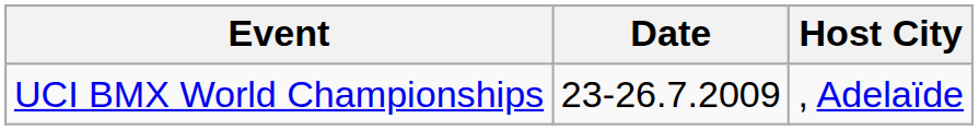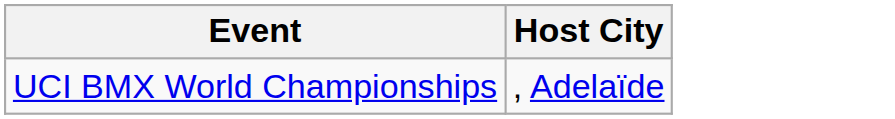 <table class="wikitable">
 <tr>
 <th>Event</th>
-<th>Date</th>
 <th>Host City</th>
 </tr>
 <tr>
 <td><a href='#'>UCI BMX World Championships</a></td>
-<td>23-26.7.2009</td>
 <td>, <a href='#'>Adelaïde</a></td>
 </tr>
 </table>
